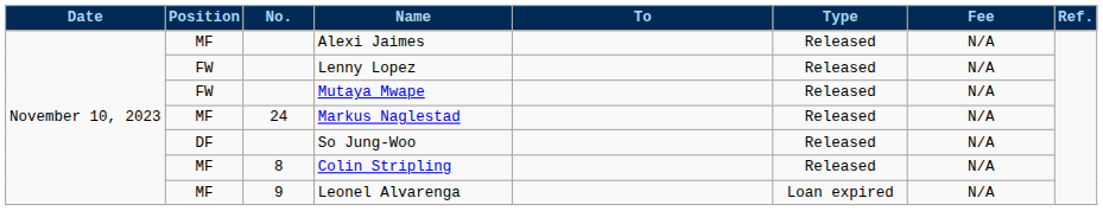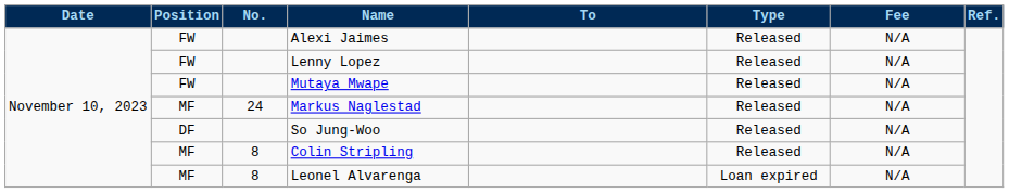 <table class="wikitable" style="text-align:center; font-size:90%; ">
 <tr>
 <th style="background:#002955; color:#A5D8F4; width:120px;">Date</th>
 <th style="background:#002955; color:#A5D8F4; width:50px;">Position</th>
 <th style="background:#002955; color:#A5D8F4; width:50px;">No.</th>
 <th style="background:#002955; color:#A5D8F4; width:150px;">Name</th>
 <th style="background:#002955; color:#A5D8F4; width:200px;">To</th>
 <th style="background:#002955; color:#A5D8F4; Width:100px;">Type</th>
 <th style="background:#002955; color:#A5D8F4; width:110px;">Fee</th>
 <th style="background:#002955; color:#A5D8F4; width:25px;">Ref.</th>
 </tr>
 <tr>
 <td rowspan=7>November 10, 2023</td>
-<td>MF</td>
+<td>FW</td>
 <td></td>
 <td align="left"> Alexi Jaimes</td>
 <td align="left"></td>
 <td>Released</td>
 <td>N/A</td>
 <td rowspan=7></td>
 </tr>
 <tr>
 <td>FW</td>
 <td></td>
 <td align="left"> Lenny Lopez</td>
 <td align="left"></td>
 <td>Released</td>
 <td>N/A</td>
 </tr>
 <tr>
 <td>FW</td>
 <td></td>
 <td align="left"> <a href='#'>Mutaya Mwape</a></td>
 <td align="left"></td>
 <td>Released</td>
 <td>N/A</td>
 </tr>
 <tr>
 <td>MF</td>
 <td>24</td>
 <td align="left"> <a href='#'>Markus Naglestad</a></td>
 <td align="left"></td>
 <td>Released</td>
 <td>N/A</td>
 </tr>
 <tr>
 <td>DF</td>
 <td></td>
 <td align="left"> So Jung-Woo</td>
 <td align="left"></td>
 <td>Released</td>
 <td>N/A</td>
 </tr>
 <tr>
 <td>MF</td>
 <td>8</td>
 <td align="left"> <a href='#'>Colin Stripling</a></td>
 <td align="left"></td>
 <td>Released</td>
 <td>N/A</td>
 </tr>
 <tr>
 <td>MF</td>
-<td>9</td>
+<td>8</td>
 <td align="left"> Leonel Alvarenga</td>
 <td align="left"></td>
 <td>Loan expired</td>
 <td>N/A</td>
 </tr>
 </table>
